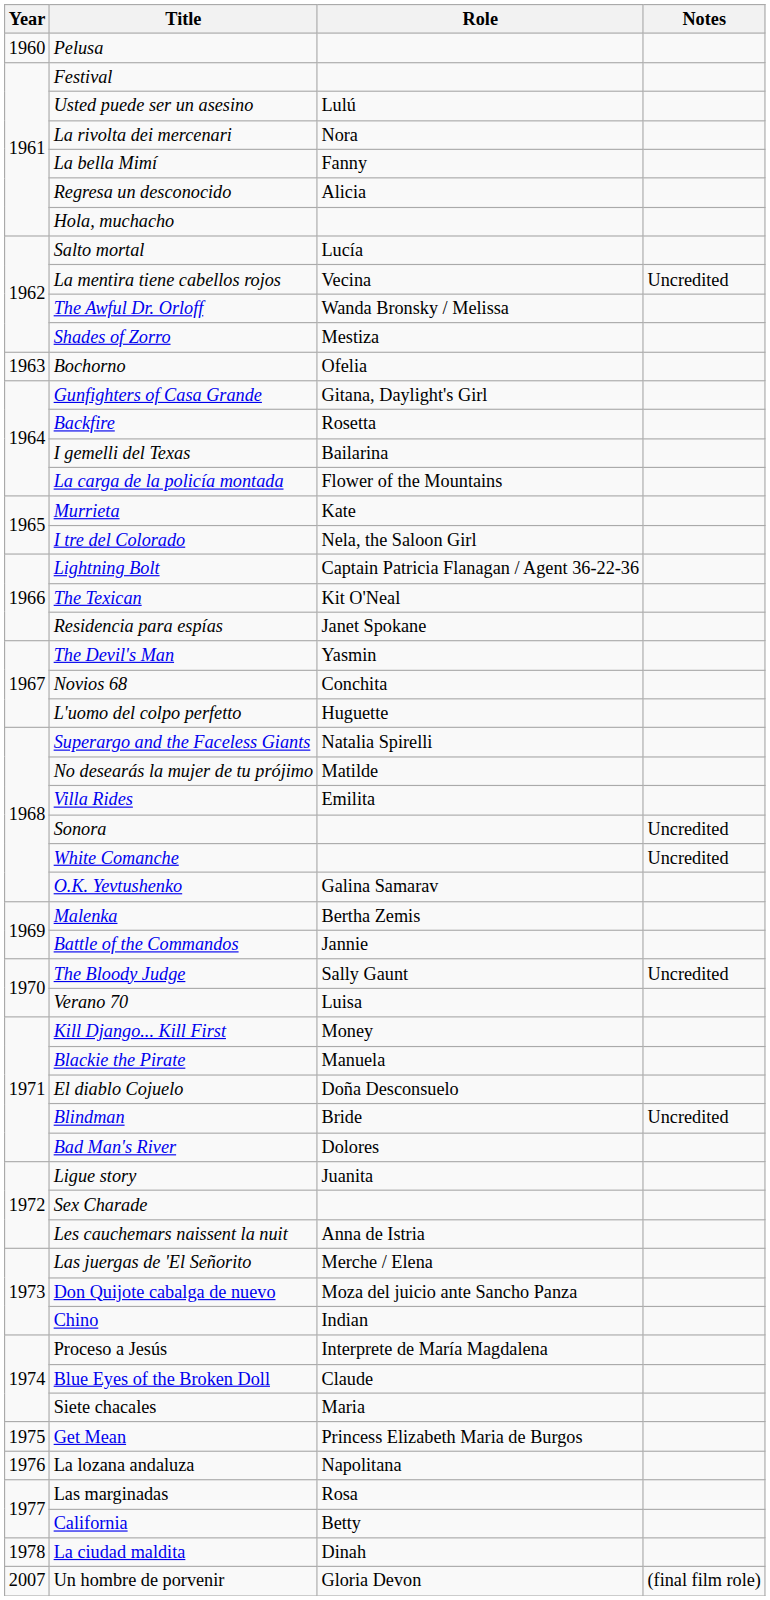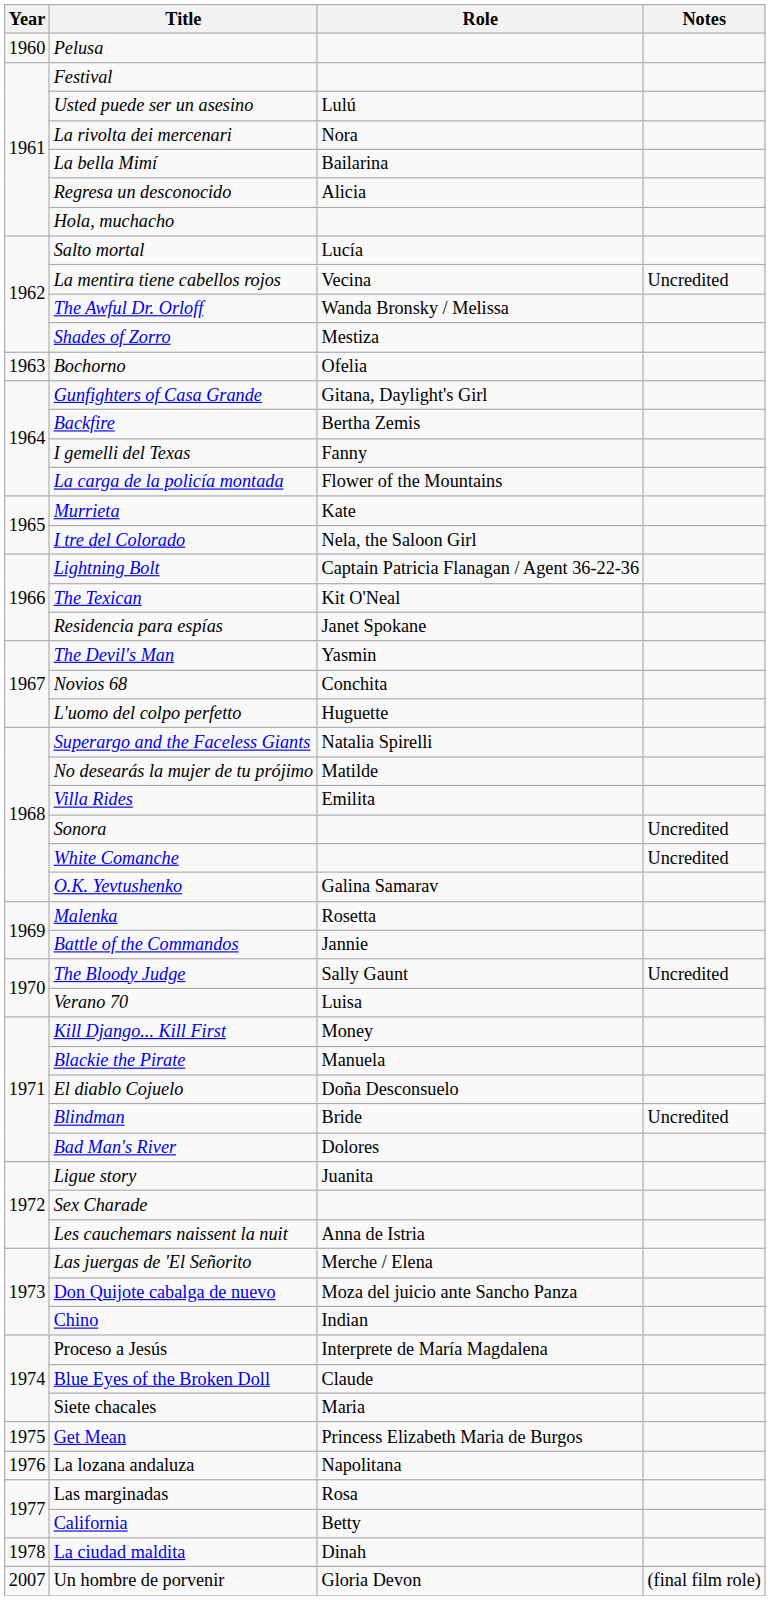 <table class="wikitable sortable">
 <tr>
 <th>Year</th>
 <th>Title</th>
 <th>Role</th>
 <th class="unsortable">Notes</th>
 </tr>
 <tr>
 <td>1960</td>
 <td><em>Pelusa</em></td>
 <td></td>
 <td></td>
 </tr>
 <tr>
 <td rowspan=6>1961</td>
 <td><em>Festival</em></td>
 <td></td>
 <td></td>
 </tr>
 <tr>
 <td><em>Usted puede ser un asesino</em></td>
 <td>Lulú</td>
 <td></td>
 </tr>
 <tr>
 <td><em>La rivolta dei mercenari</em></td>
 <td>Nora</td>
 <td></td>
 </tr>
 <tr>
 <td><em>La bella Mimí</em></td>
-<td>Fanny</td>
+<td>Bailarina</td>
 <td></td>
 </tr>
 <tr>
 <td><em>Regresa un desconocido</em></td>
 <td>Alicia</td>
 <td></td>
 </tr>
 <tr>
 <td><em>Hola, muchacho</em></td>
 <td></td>
 <td></td>
 </tr>
 <tr>
 <td rowspan=4>1962</td>
 <td><em>Salto mortal</em></td>
 <td>Lucía</td>
 <td></td>
 </tr>
 <tr>
 <td><em>La mentira tiene cabellos rojos</em></td>
 <td>Vecina</td>
 <td>Uncredited</td>
 </tr>
 <tr>
 <td><em><a href='#'>The Awful Dr. Orloff</a></em></td>
 <td>Wanda Bronsky / Melissa</td>
 <td></td>
 </tr>
 <tr>
 <td><em><a href='#'>Shades of Zorro</a></em></td>
 <td>Mestiza</td>
 <td></td>
 </tr>
 <tr>
 <td>1963</td>
 <td><em>Bochorno</em></td>
 <td>Ofelia</td>
 <td></td>
 </tr>
 <tr>
 <td rowspan=4>1964</td>
 <td><em><a href='#'>Gunfighters of Casa Grande</a></em></td>
 <td>Gitana, Daylight's Girl</td>
 <td></td>
 </tr>
 <tr>
 <td><em><a href='#'>Backfire</a></em></td>
-<td>Rosetta</td>
+<td>Bertha Zemis</td>
 <td></td>
 </tr>
 <tr>
 <td><em>I gemelli del Texas</em></td>
-<td>Bailarina</td>
+<td>Fanny</td>
 <td></td>
 </tr>
 <tr>
 <td><em><a href='#'>La carga de la policía montada</a></em></td>
 <td>Flower of the Mountains</td>
 <td></td>
 </tr>
 <tr>
 <td rowspan=2>1965</td>
 <td><em><a href='#'>Murrieta</a></em></td>
 <td>Kate</td>
 <td></td>
 </tr>
 <tr>
 <td><em><a href='#'>I tre del Colorado</a></em></td>
 <td>Nela, the Saloon Girl</td>
 <td></td>
 </tr>
 <tr>
 <td rowspan=3>1966</td>
 <td><em><a href='#'>Lightning Bolt</a></em></td>
 <td>Captain Patricia Flanagan / Agent 36-22-36</td>
 <td></td>
 </tr>
 <tr>
 <td><em><a href='#'>The Texican</a></em></td>
 <td>Kit O'Neal</td>
 <td></td>
 </tr>
 <tr>
 <td><em>Residencia para espías</em></td>
 <td>Janet Spokane</td>
 <td></td>
 </tr>
 <tr>
 <td rowspan=3>1967</td>
 <td><em><a href='#'>The Devil's Man</a></em></td>
 <td>Yasmin</td>
 <td></td>
 </tr>
 <tr>
 <td><em>Novios 68</em></td>
 <td>Conchita</td>
 <td></td>
 </tr>
 <tr>
 <td><em>L'uomo del colpo perfetto</em></td>
 <td>Huguette</td>
 <td></td>
 </tr>
 <tr>
 <td rowspan=6>1968</td>
 <td><em><a href='#'>Superargo and the Faceless Giants</a></em></td>
 <td>Natalia Spirelli</td>
 <td></td>
 </tr>
 <tr>
 <td><em>No desearás la mujer de tu prójimo</em></td>
 <td>Matilde</td>
 <td></td>
 </tr>
 <tr>
 <td><em><a href='#'>Villa Rides</a></em></td>
 <td>Emilita</td>
 <td></td>
 </tr>
 <tr>
 <td><em>Sonora</em></td>
 <td></td>
 <td>Uncredited</td>
 </tr>
 <tr>
 <td><em><a href='#'>White Comanche</a></em></td>
 <td></td>
 <td>Uncredited</td>
 </tr>
 <tr>
 <td><em><a href='#'>O.K. Yevtushenko</a></em></td>
 <td>Galina Samarav</td>
 <td></td>
 </tr>
 <tr>
 <td rowspan=2>1969</td>
 <td><em><a href='#'>Malenka</a></em></td>
-<td>Bertha Zemis</td>
+<td>Rosetta</td>
 <td></td>
 </tr>
 <tr>
 <td><em><a href='#'>Battle of the Commandos</a></em></td>
 <td>Jannie</td>
 <td></td>
 </tr>
 <tr>
 <td rowspan=2>1970</td>
 <td><em><a href='#'>The Bloody Judge</a></em></td>
 <td>Sally Gaunt</td>
 <td>Uncredited</td>
 </tr>
 <tr>
 <td><em>Verano 70</em></td>
 <td>Luisa</td>
 <td></td>
 </tr>
 <tr>
 <td rowspan=5>1971</td>
 <td><em><a href='#'>Kill Django... Kill First</a></em></td>
 <td>Money</td>
 <td></td>
 </tr>
 <tr>
 <td><em><a href='#'>Blackie the Pirate</a></em></td>
 <td>Manuela</td>
 <td></td>
 </tr>
 <tr>
 <td><em>El diablo Cojuelo</em></td>
 <td>Doña Desconsuelo</td>
 <td></td>
 </tr>
 <tr>
 <td><em><a href='#'>Blindman</a></em></td>
 <td>Bride</td>
 <td>Uncredited</td>
 </tr>
 <tr>
 <td><em><a href='#'>Bad Man's River</a></em></td>
 <td>Dolores</td>
 <td></td>
 </tr>
 <tr>
 <td rowspan=3>1972</td>
 <td><em>Ligue story</em></td>
 <td>Juanita</td>
 <td></td>
 </tr>
 <tr>
 <td><em>Sex Charade</em></td>
 <td></td>
 <td></td>
 </tr>
 <tr>
 <td><em>Les cauchemars naissent la nuit</em></td>
 <td>Anna de Istria</td>
 <td></td>
 </tr>
 <tr>
 <td rowspan=3>1973</td>
 <td><em>Las juergas de 'El Señorito<strong></td>
 <td>Merche / Elena</td>
 <td></td>
 </tr>
 <tr>
 <td></em><a href='#'>Don Quijote cabalga de nuevo</a><em></td>
 <td>Moza del juicio ante Sancho Panza</td>
 <td></td>
 </tr>
 <tr>
 <td></em><a href='#'>Chino</a><em></td>
 <td>Indian</td>
 <td></td>
 </tr>
 <tr>
 <td rowspan=3>1974</td>
 <td></em>Proceso a Jesús<em></td>
 <td>Interprete de María Magdalena</td>
 <td></td>
 </tr>
 <tr>
 <td></em><a href='#'>Blue Eyes of the Broken Doll</a><em></td>
 <td>Claude</td>
 <td></td>
 </tr>
 <tr>
 <td></em>Siete chacales<em></td>
 <td>Maria</td>
 <td></td>
 </tr>
 <tr>
 <td>1975</td>
 <td></em><a href='#'>Get Mean</a><em></td>
 <td>Princess Elizabeth Maria de Burgos</td>
 <td></td>
 </tr>
 <tr>
 <td>1976</td>
 <td></em>La lozana andaluza<em></td>
 <td>Napolitana</td>
 <td></td>
 </tr>
 <tr>
 <td rowspan=2>1977</td>
 <td></em>Las marginadas<em></td>
 <td>Rosa</td>
 <td></td>
 </tr>
 <tr>
 <td></em><a href='#'>California</a><em></td>
 <td>Betty</td>
 <td></td>
 </tr>
 <tr>
 <td>1978</td>
 <td></em><a href='#'>La ciudad maldita</a><em></td>
 <td>Dinah</td>
 <td></td>
 </tr>
 <tr>
 <td>2007</td>
 <td></em>Un hombre de porvenir<em></td>
 <td>Gloria Devon</td>
 <td>(final film role)</td>
 </tr>
 </table>
